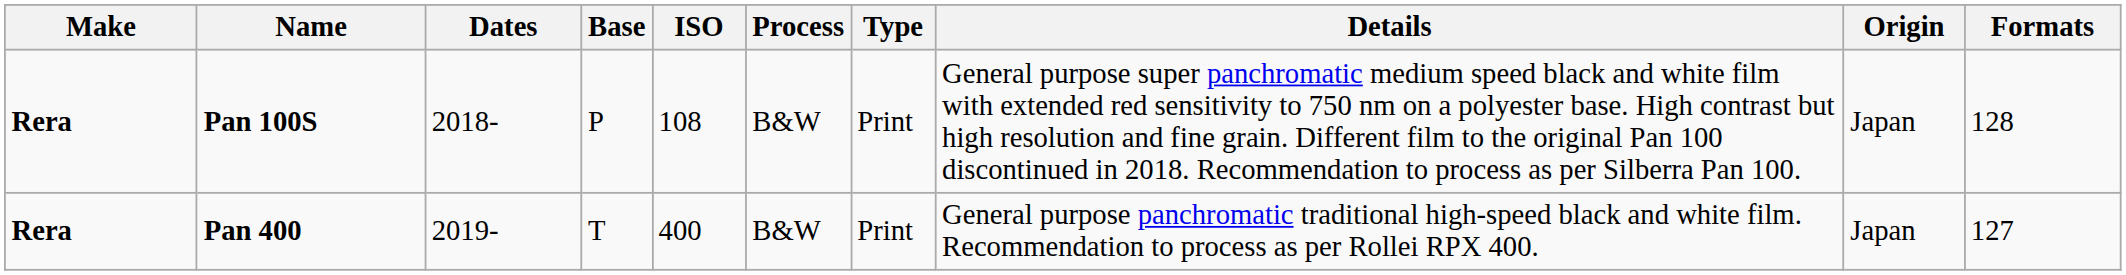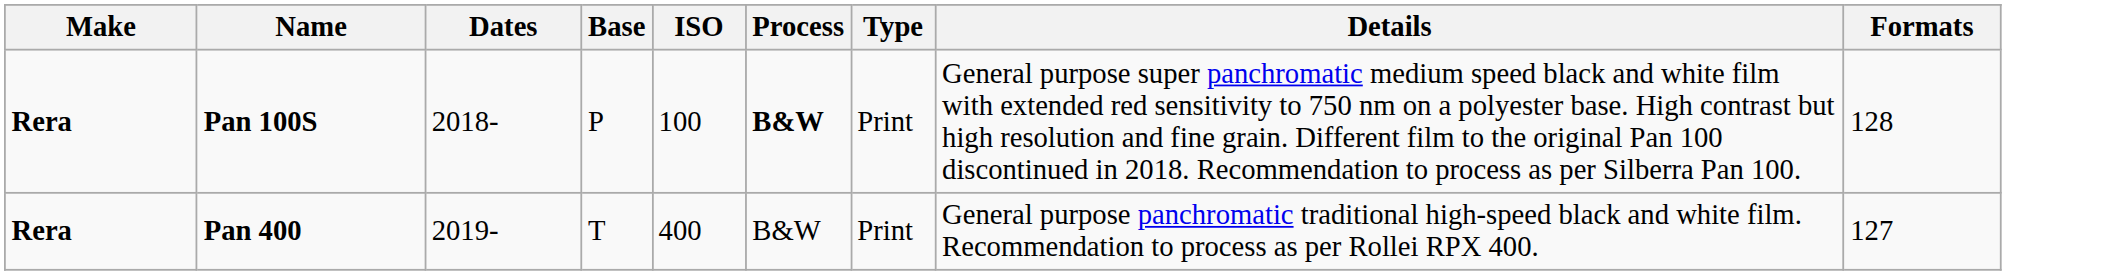 <table class="wikitable">
 <tr>
 <th scope="col" style="width: 100px;">Make</th>
 <th scope="col" style="width: 120px;">Name</th>
 <th scope="col" style="width: 80px;">Dates</th>
 <th scope="col" style="width: 30px;">Base</th>
 <th scope="col" style="width: 45px;">ISO</th>
 <th scope="col" style="width: 40px;">Process</th>
 <th scope="col" style="width: 40px;">Type</th>
 <th scope="col" style="width: 500px;">Details</th>
-<th scope="col" style="width: 60px;">Origin</th>
 <th scope="col" style="width: 80px;">Formats</th>
 </tr>
 <tr>
 <td><strong>Rera</strong></td>
 <td><strong>Pan 100S</strong></td>
 <td>2018-</td>
 <td>P</td>
-<td>108</td>
-<td>B&W</td>
+<td>100</td>
+<td><strong>B&W</strong></td>
 <td>Print</td>
 <td>General purpose super <a href='#'>panchromatic</a> medium speed black and white film with extended red sensitivity to 750 nm on a polyester base. High contrast but high resolution and fine grain. Different film to the original Pan 100 discontinued in 2018. Recommendation to process as per Silberra Pan 100.</td>
-<td>Japan</td>
 <td>128</td>
 </tr>
 <tr>
 <td><strong>Rera</strong></td>
 <td><strong>Pan 400</strong></td>
 <td>2019-</td>
 <td>T</td>
 <td>400</td>
 <td>B&W</td>
 <td>Print</td>
 <td>General purpose <a href='#'>panchromatic</a> traditional high-speed black and white film. Recommendation to process as per Rollei RPX 400.</td>
-<td>Japan</td>
 <td>127</td>
 </tr>
 </table>
